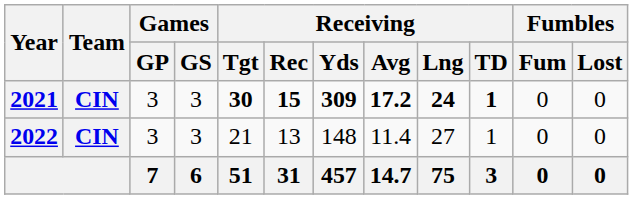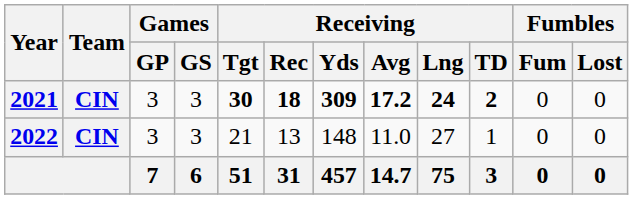 <table class="wikitable" style="text-align:center;">
 <tr>
 <th rowspan="2">Year</th>
 <th rowspan="2">Team</th>
 <th colspan="2">Games</th>
 <th colspan="6">Receiving</th>
 <th colspan="2">Fumbles</th>
 </tr>
 <tr>
 <th>GP</th>
 <th>GS</th>
 <th>Tgt</th>
 <th>Rec</th>
 <th>Yds</th>
 <th>Avg</th>
 <th>Lng</th>
 <th>TD</th>
 <th>Fum</th>
 <th>Lost</th>
 </tr>
 <tr>
 <th><a href='#'>2021</a></th>
 <th><a href='#'>CIN</a></th>
 <td>3</td>
 <td>3</td>
 <td><strong>30</strong></td>
-<td><strong>15</strong></td>
+<td><strong>18</strong></td>
 <td><strong>309</strong></td>
 <td><strong>17.2</strong></td>
 <td><strong>24</strong></td>
-<td><strong>1</strong></td>
+<td><strong>2</strong></td>
 <td>0</td>
 <td>0</td>
 </tr>
 <tr>
 <th><a href='#'>2022</a></th>
 <th><a href='#'>CIN</a></th>
 <td>3</td>
 <td>3</td>
 <td>21</td>
 <td>13</td>
 <td>148</td>
-<td>11.4</td>
+<td>11.0</td>
 <td>27</td>
 <td>1</td>
 <td>0</td>
 <td>0</td>
 </tr>
 <tr>
 <th colspan="2"></th>
 <th>7</th>
 <th>6</th>
 <th>51</th>
 <th>31</th>
 <th>457</th>
 <th>14.7</th>
 <th>75</th>
 <th>3</th>
 <th>0</th>
 <th>0</th>
 </tr>
 </table>
